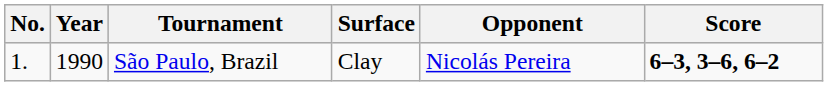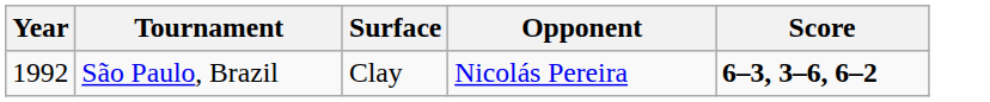 <table class="sortable wikitable" style=font-size:97%>
 <tr>
-<th>No.</th>
 <th style="width:30px">Year</th>
 <th style="width:140px">Tournament</th>
 <th style="width:50px">Surface</th>
 <th style="width:140px">Opponent</th>
 <th style="width:110px" class="unsortable">Score</th>
 </tr>
 <tr>
-<td>1.</td>
-<td>1990</td>
+<td>1992</td>
 <td><a href='#'>São Paulo</a>, Brazil</td>
 <td>Clay</td>
 <td> <a href='#'>Nicolás Pereira</a></td>
 <td><strong>6–3, 3–6, 6–2</strong></td>
 </tr>
 </table>
